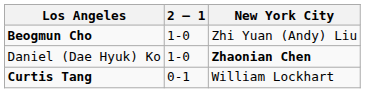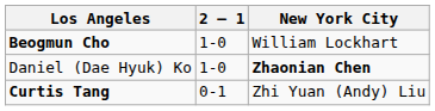 <table class="wikitable">
 <tr>
 <th>Los Angeles</th>
 <th>2 – 1</th>
 <th>New York City</th>
 </tr>
 <tr>
 <td><strong>Beogmun Cho</strong></td>
 <td>1-0</td>
-<td>Zhi Yuan (Andy) Liu</td>
+<td>William Lockhart</td>
 </tr>
 <tr>
 <td>Daniel (Dae Hyuk) Ko</td>
 <td>1-0</td>
 <td><strong>Zhaonian Chen</strong></td>
 </tr>
 <tr>
 <td><strong>Curtis Tang</strong></td>
 <td>0-1</td>
-<td>William Lockhart</td>
+<td>Zhi Yuan (Andy) Liu</td>
 </tr>
 </table>
